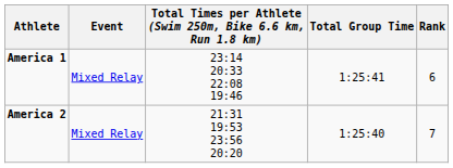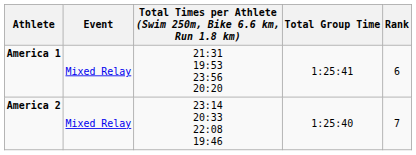 <table class="wikitable" style="font-size:90%;">
 <tr>
 <th>Athlete</th>
 <th>Event</th>
 <th>Total Times per Athlete <br> <em>(Swim 250m, Bike 6.6 km, <br> Run 1.8 km)</em></th>
 <th>Total Group Time</th>
 <th>Rank</th>
 </tr>
 <tr align=center>
 <td align=left><strong>America 1</strong><br><br><br><br></td>
 <td align=left><a href='#'>Mixed Relay</a></td>
-<td>23:14<br>20:33<br>22:08<br>19:46</td>
+<td>21:31<br>19:53<br>23:56<br>20:20</td>
 <td>1:25:41</td>
 <td>6</td>
 </tr>
 <tr align=center>
 <td align=left><strong>America 2</strong><br><br><br><br></td>
 <td align=left><a href='#'>Mixed Relay</a></td>
-<td>21:31<br>19:53<br>23:56<br>20:20</td>
+<td>23:14<br>20:33<br>22:08<br>19:46</td>
 <td>1:25:40</td>
 <td>7</td>
 </tr>
 </table>
